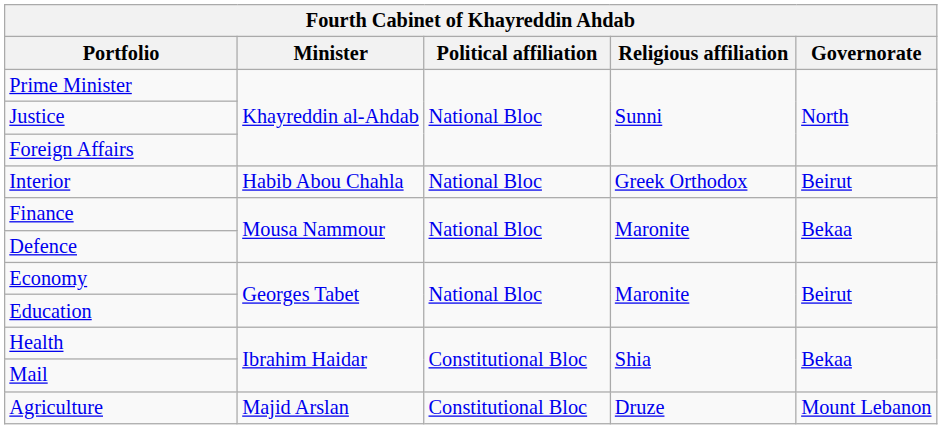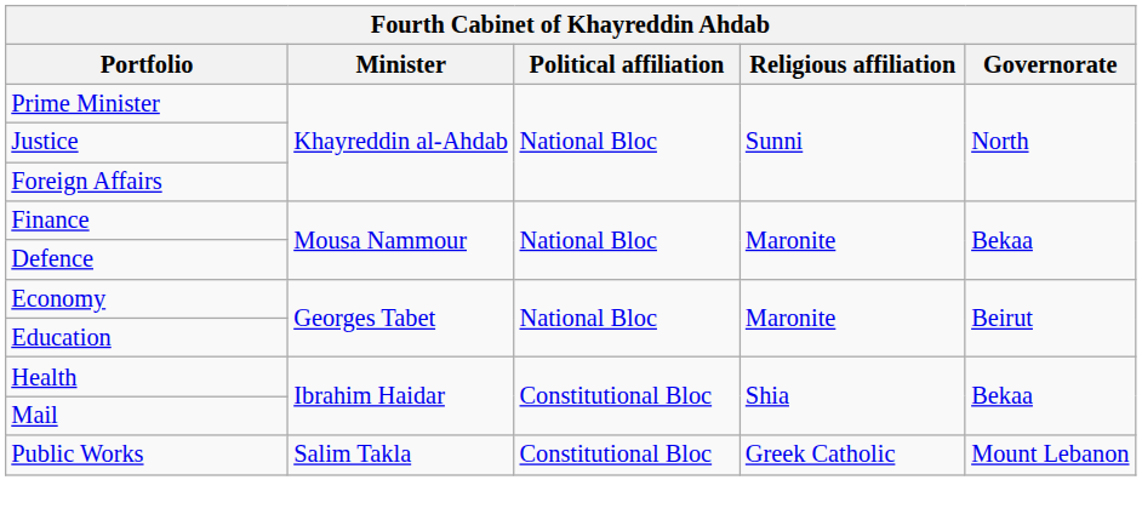 <table class=wikitable>
 <tr>
 <th colspan="5">Fourth Cabinet of Khayreddin Ahdab</th>
 </tr>
 <tr>
 <th width="25%">Portfolio</th>
 <th width="20%">Minister</th>
 <th width="20%">Political affiliation</th>
 <th width="20%">Religious affiliation</th>
 <th width="15%">Governorate</th>
 </tr>
 <tr>
 <td><a href='#'>Prime Minister</a></td>
 <td rowspan="3"><a href='#'>Khayreddin al-Ahdab</a></td>
 <td rowspan="3"> <a href='#'>National Bloc</a></td>
 <td rowspan="3"><a href='#'>Sunni</a></td>
 <td rowspan="3"><a href='#'>North</a></td>
 </tr>
 <tr>
 <td><a href='#'>Justice</a></td>
 </tr>
 <tr>
 <td><a href='#'>Foreign Affairs</a></td>
-</tr>
-<tr>
-<td><a href='#'>Interior</a></td>
-<td><a href='#'>Habib Abou Chahla</a></td>
-<td> <a href='#'>National Bloc</a></td>
-<td><a href='#'>Greek Orthodox</a></td>
-<td><a href='#'>Beirut</a></td>
 </tr>
 <tr>
 <td><a href='#'>Finance</a></td>
 <td rowspan="2"><a href='#'>Mousa Nammour</a></td>
 <td rowspan="2"> <a href='#'>National Bloc</a></td>
 <td rowspan="2"><a href='#'>Maronite</a></td>
 <td rowspan="2"><a href='#'>Bekaa</a></td>
 </tr>
 <tr>
 <td><a href='#'>Defence</a></td>
 </tr>
 <tr>
 <td><a href='#'>Economy</a></td>
 <td rowspan="2"><a href='#'>Georges Tabet</a></td>
 <td rowspan="2"> <a href='#'>National Bloc</a></td>
 <td rowspan="2"><a href='#'>Maronite</a></td>
 <td rowspan="2"><a href='#'>Beirut</a></td>
 </tr>
 <tr>
 <td><a href='#'>Education</a></td>
 </tr>
 <tr>
 <td><a href='#'>Health</a></td>
 <td rowspan="2"><a href='#'>Ibrahim Haidar</a></td>
 <td rowspan="2"> <a href='#'>Constitutional Bloc</a></td>
 <td rowspan="2"><a href='#'>Shia</a></td>
 <td rowspan="2"><a href='#'>Bekaa</a></td>
 </tr>
 <tr>
 <td><a href='#'>Mail</a></td>
 </tr>
 <tr>
-<td><a href='#'>Agriculture</a></td>
-<td><a href='#'>Majid Arslan</a></td>
+<td><a href='#'>Public Works</a></td>
+<td><a href='#'>Salim Takla</a></td>
 <td> <a href='#'>Constitutional Bloc</a></td>
-<td><a href='#'>Druze</a></td>
+<td><a href='#'>Greek Catholic</a></td>
 <td><a href='#'>Mount Lebanon</a></td>
 </tr>
 </table>
